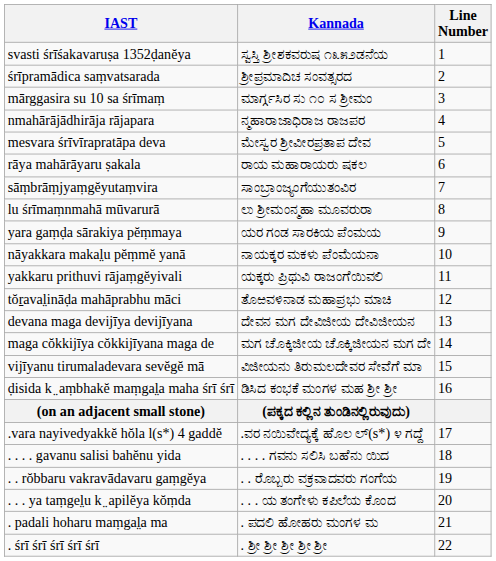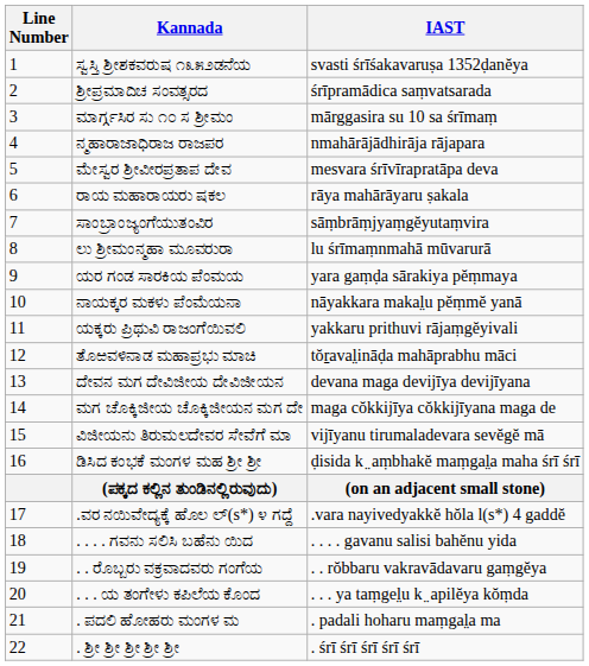 <table class="wikitable">
 <tr>
+<th>Line<br>Number</th>
+<th><a href='#'>Kannada</a></th>
 <th><a href='#'>IAST</a></th>
-<th><a href='#'>Kannada</a></th>
-<th>Line<br>Number</th>
 </tr>
 <tr>
+<td>1</td>
+<td>ಸ್ವಸ್ತಿ ಶ್ರೀಶಕವರುಷ ೧೩೫೨ಡನೆಯ</td>
 <td>svasti śrīśakavaruṣa 1352ḍanĕya</td>
-<td>ಸ್ವಸ್ತಿ ಶ್ರೀಶಕವರುಷ ೧೩೫೨ಡನೆಯ</td>
-<td>1</td>
 </tr>
 <tr>
+<td>2</td>
+<td>ಶ್ರೀಪ್ರಮಾದಿಚ ಸಂವತ್ಸರದ</td>
 <td>śrīpramādica saṃvatsarada</td>
-<td>ಶ್ರೀಪ್ರಮಾದಿಚ ಸಂವತ್ಸರದ</td>
-<td>2</td>
 </tr>
 <tr>
+<td>3</td>
+<td>ಮಾರ್ಗ್ಗಸಿರ ಸು ೧೦ ಸ ಶ್ರೀಮಂ</td>
 <td>mārggasira su 10 sa śrīmaṃ</td>
-<td>ಮಾರ್ಗ್ಗಸಿರ ಸು ೧೦ ಸ ಶ್ರೀಮಂ</td>
-<td>3</td>
 </tr>
 <tr>
+<td>4</td>
+<td>ನ್ಮಹಾರಾಜಾಧಿರಾಜ ರಾಜಪರ</td>
 <td>nmahārājādhirāja rājapara</td>
-<td>ನ್ಮಹಾರಾಜಾಧಿರಾಜ ರಾಜಪರ</td>
-<td>4</td>
 </tr>
 <tr>
+<td>5</td>
+<td>ಮೇಸ್ವರ ಶ್ರೀವೀರಪ್ರತಾಪ ದೇವ</td>
 <td>mesvara śrīvīrapratāpa deva</td>
-<td>ಮೇಸ್ವರ ಶ್ರೀವೀರಪ್ರತಾಪ ದೇವ</td>
-<td>5</td>
 </tr>
 <tr>
+<td>6</td>
+<td>ರಾಯ ಮಹಾರಾಯರು ಷಕಲ</td>
 <td>rāya mahārāyaru ṣakala</td>
-<td>ರಾಯ ಮಹಾರಾಯರು ಷಕಲ</td>
-<td>6</td>
 </tr>
 <tr>
+<td>7</td>
+<td>ಸಾಂಬ್ರಾಂಜ್ಯಂಗೆಯುತಂವಿರ</td>
 <td>sāṃbrāṃjyaṃgĕyutaṃvira</td>
-<td>ಸಾಂಬ್ರಾಂಜ್ಯಂಗೆಯುತಂವಿರ</td>
-<td>7</td>
 </tr>
 <tr>
+<td>8</td>
+<td>ಲು ಶ್ರೀಮಂನ್ಮಹಾ ಮೂವರುರಾ</td>
 <td>lu śrīmaṃnmahā mūvarurā</td>
-<td>ಲು ಶ್ರೀಮಂನ್ಮಹಾ ಮೂವರುರಾ</td>
-<td>8</td>
 </tr>
 <tr>
+<td>9</td>
+<td>ಯರ ಗಂಡ ಸಾರಕಿಯ ಪೆಂಮಯ</td>
 <td>yara gaṃḍa sārakiya pĕṃmaya</td>
-<td>ಯರ ಗಂಡ ಸಾರಕಿಯ ಪೆಂಮಯ</td>
-<td>9</td>
 </tr>
 <tr>
+<td>10</td>
+<td>ನಾಯಕ್ಕರ ಮಕಳು ಪೆಂಮೆಯನಾ</td>
 <td>nāyakkara makal̤u pĕṃmĕ yanā</td>
-<td>ನಾಯಕ್ಕರ ಮಕಳು ಪೆಂಮೆಯನಾ</td>
-<td>10</td>
 </tr>
 <tr>
+<td>11</td>
+<td>ಯಕ್ಕರು ಪ್ರಿಥುವಿ ರಾಜಂಗೆಯಿವಲಿ</td>
 <td>yakkaru prithuvi rājaṃgĕyivali</td>
-<td>ಯಕ್ಕರು ಪ್ರಿಥುವಿ ರಾಜಂಗೆಯಿವಲಿ</td>
-<td>11</td>
 </tr>
 <tr>
+<td>12</td>
+<td>ತೊಱವಳಿನಾಡ ಮಹಾಪ್ರಭು ಮಾಚಿ</td>
 <td>tŏṟaval̤ināḍa mahāprabhu māci</td>
-<td>ತೊಱವಳಿನಾಡ ಮಹಾಪ್ರಭು ಮಾಚಿ</td>
-<td>12</td>
 </tr>
 <tr>
+<td>13</td>
+<td>ದೇವನ ಮಗ ದೇವಿಜೀಯ ದೇವಿಜೀಯನ</td>
 <td>devana maga devijīya devijīyana</td>
-<td>ದೇವನ ಮಗ ದೇವಿಜೀಯ ದೇವಿಜೀಯನ</td>
-<td>13</td>
 </tr>
 <tr>
+<td>14</td>
+<td>ಮಗ ಚೊಕ್ಕಿಜೀಯ ಚೊಕ್ಕಿಜೀಯನ ಮಗ ದೇ</td>
 <td>maga cŏkkijīya cŏkkijīyana maga de</td>
-<td>ಮಗ ಚೊಕ್ಕಿಜೀಯ ಚೊಕ್ಕಿಜೀಯನ ಮಗ ದೇ</td>
-<td>14</td>
 </tr>
 <tr>
+<td>15</td>
+<td>ವಿಜೀಯನು ತಿರುಮಲದೇವರ ಸೇವೆಗೆ ಮಾ</td>
 <td>vijīyanu tirumaladevara sevĕgĕ mā</td>
-<td>ವಿಜೀಯನು ತಿರುಮಲದೇವರ ಸೇವೆಗೆ ಮಾ</td>
-<td>15</td>
 </tr>
 <tr>
+<td>16</td>
+<td>ಡಿಸಿದ ಕಂಭಕೆ ಮಂಗಳ ಮಹ ಶ್ರೀ ಶ್ರೀ</td>
 <td>ḍisida k ̤ aṃbhakĕ maṃgal̤a maha śrī śrī</td>
-<td>ಡಿಸಿದ ಕಂಭಕೆ ಮಂಗಳ ಮಹ ಶ್ರೀ ಶ್ರೀ</td>
-<td>16</td>
 </tr>
 <tr>
+<th></th>
+<th>(ಪಕ್ಕದ ಕಲ್ಲಿನ ತುಂಡಿನಲ್ಲಿರುವುದು)</th>
 <th>(on an adjacent small stone)</th>
-<th>(ಪಕ್ಕದ ಕಲ್ಲಿನ ತುಂಡಿನಲ್ಲಿರುವುದು)</th>
-<th></th>
 </tr>
 <tr>
+<td>17</td>
+<td>.ವರ ನಯಿವೇದ್ಯಕ್ಕೆ ಹೊಲ ಲ್(s*) ೪ ಗದ್ದೆ</td>
 <td>.vara nayivedyakkĕ hŏla l(s*) 4 gaddĕ</td>
-<td>.ವರ ನಯಿವೇದ್ಯಕ್ಕೆ ಹೊಲ ಲ್(s*) ೪ ಗದ್ದೆ</td>
-<td>17</td>
 </tr>
 <tr>
+<td>18</td>
+<td>. . . . ಗವನು ಸಲಿಸಿ ಬಹೆನು ಯಿದ</td>
 <td>. . . . gavanu salisi bahĕnu yida</td>
-<td>. . . . ಗವನು ಸಲಿಸಿ ಬಹೆನು ಯಿದ</td>
-<td>18</td>
 </tr>
 <tr>
+<td>19</td>
+<td>. . ರೊಬ್ಬರು ವಕ್ರವಾದವರು ಗಂಗೆಯ</td>
 <td>. . rŏbbaru vakravādavaru gaṃgĕya</td>
-<td>. . ರೊಬ್ಬರು ವಕ್ರವಾದವರು ಗಂಗೆಯ</td>
-<td>19</td>
 </tr>
 <tr>
+<td>20</td>
+<td>. . . ಯ ತಂಗೇಳು ಕಪಿಲೆಯ ಕೊಂದ</td>
 <td>. . . ya taṃgel̤u k ̤ apilĕya kŏṃda</td>
-<td>. . . ಯ ತಂಗೇಳು ಕಪಿಲೆಯ ಕೊಂದ</td>
-<td>20</td>
 </tr>
 <tr>
+<td>21</td>
+<td>. ಪದಲಿ ಹೋಹರು ಮಂಗಳ ಮ</td>
 <td>. padali hoharu maṃgal̤a ma</td>
-<td>. ಪದಲಿ ಹೋಹರು ಮಂಗಳ ಮ</td>
-<td>21</td>
 </tr>
 <tr>
+<td>22</td>
+<td>. ಶ್ರೀ ಶ್ರೀ ಶ್ರೀ ಶ್ರೀ ಶ್ರೀ</td>
 <td>. śrī śrī śrī śrī śrī</td>
-<td>. ಶ್ರೀ ಶ್ರೀ ಶ್ರೀ ಶ್ರೀ ಶ್ರೀ</td>
-<td>22</td>
 </tr>
 </table>
